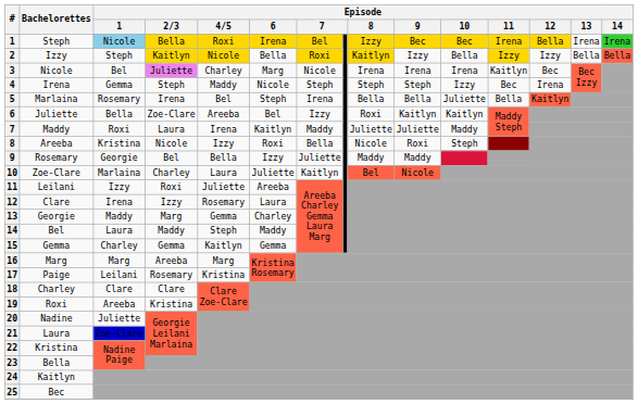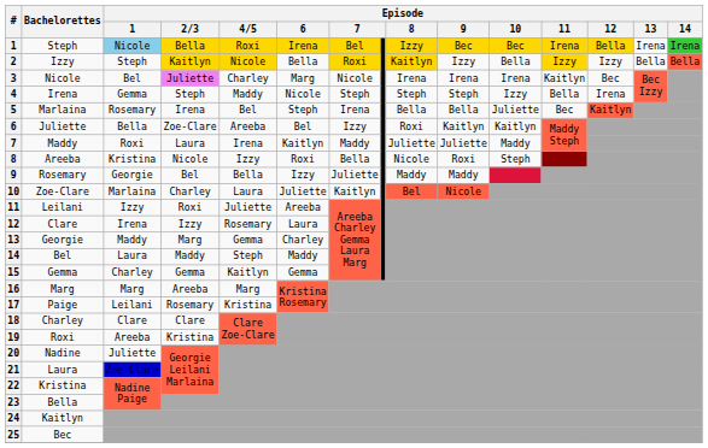 <table class="wikitable" style="text-align:center; font-size:92%">
 <tr>
 <th rowspan="2">#</th>
 <th rowspan="2">Bachelorettes</th>
 <th colspan="15">Episode</th>
 </tr>
 <tr>
 <th>1</th>
 <th>2/3</th>
 <th>4/5</th>
 <th>6</th>
 <th colspan="2">7</th>
 <th>8</th>
 <th>9</th>
 <th>10</th>
 <th>11</th>
 <th>12</th>
 <th>13</th>
 <th>14</th>
 </tr>
 <tr>
 <th>1</th>
 <td>Steph</td>
 <td bgcolor="skyblue">Nicole</td>
 <td bgcolor="gold">Bella</td>
 <td bgcolor="gold">Roxi</td>
 <td bgcolor="gold">Irena</td>
 <td bgcolor="gold">Bel</td>
 <td rowspan="15" bgcolor=#000></td>
 <td bgcolor="gold">Izzy</td>
 <td bgcolor="gold">Bec</td>
 <td bgcolor="gold">Bec</td>
 <td bgcolor="gold">Irena</td>
 <td bgcolor="gold">Bella</td>
 <td>Irena</td>
 <td bgcolor="limegreen">Irena</td>
 </tr>
 <tr>
 <th>2</th>
 <td>Izzy</td>
 <td>Steph</td>
 <td bgcolor="gold">Kaitlyn</td>
 <td bgcolor="gold">Nicole</td>
 <td>Bella</td>
 <td bgcolor="gold">Roxi</td>
 <td bgcolor="gold">Kaitlyn</td>
 <td>Izzy</td>
 <td>Bella</td>
 <td bgcolor="Gold">Izzy</td>
 <td>Izzy</td>
 <td>Bella</td>
 <td bgcolor="tomato">Bella</td>
 </tr>
 <tr>
 <th>3</th>
 <td>Nicole</td>
 <td>Bel</td>
 <td bgcolor="violet">Juliette</td>
 <td>Charley</td>
 <td>Marg</td>
 <td>Nicole</td>
 <td>Irena</td>
 <td>Irena</td>
 <td>Irena</td>
 <td>Kaitlyn</td>
 <td>Bec</td>
 <td bgcolor="tomato" rowspan="2">Bec<br>Izzy</td>
 <td bgcolor="darkgray" rowspan="2"></td>
 </tr>
 <tr>
 <th>4</th>
 <td>Irena</td>
 <td>Gemma</td>
 <td>Steph</td>
 <td>Maddy</td>
 <td>Nicole</td>
 <td>Steph</td>
 <td>Steph</td>
 <td>Steph</td>
 <td>Izzy</td>
-<td>Bec</td>
+<td>Bella</td>
 <td>Irena</td>
 </tr>
 <tr>
 <th>5</th>
 <td>Marlaina</td>
 <td>Rosemary</td>
 <td>Irena</td>
 <td>Bel</td>
 <td>Steph</td>
 <td>Irena</td>
 <td>Bella</td>
 <td>Bella</td>
 <td>Juliette</td>
-<td>Bella</td>
+<td>Bec</td>
 <td bgcolor="tomato">Kaitlyn</td>
 <td bgcolor="darkgray" colspan="2"></td>
 </tr>
 <tr>
 <th>6</th>
 <td>Juliette</td>
 <td>Bella</td>
 <td>Zoe-Clare</td>
 <td>Areeba</td>
 <td>Bel</td>
 <td>Izzy</td>
 <td>Roxi</td>
 <td>Kaitlyn</td>
 <td>Kaitlyn</td>
 <td bgcolor="tomato" rowspan="2">Maddy<br>Steph</td>
 <td bgcolor="darkgray" colspan="3"></td>
 </tr>
 <tr>
 <th>7</th>
 <td>Maddy</td>
 <td>Roxi</td>
 <td>Laura</td>
 <td>Irena</td>
 <td>Kaitlyn</td>
 <td>Maddy</td>
 <td>Juliette</td>
 <td>Juliette</td>
 <td>Maddy</td>
 <td bgcolor="darkgray" colspan="3"></td>
 </tr>
 <tr>
 <th>8</th>
 <td>Areeba</td>
 <td>Kristina</td>
 <td>Nicole</td>
 <td>Izzy</td>
 <td>Roxi</td>
 <td>Bella</td>
 <td>Nicole</td>
 <td>Roxi</td>
 <td>Steph</td>
 <td bgcolor="8B0000"></td>
 <td bgcolor="darkgray" rowspan="2" colspan="4"></td>
 </tr>
 <tr>
 <th>9</th>
 <td>Rosemary</td>
 <td>Georgie</td>
 <td>Bel</td>
 <td>Bella</td>
 <td>Izzy</td>
 <td>Juliette</td>
 <td>Maddy</td>
 <td>Maddy</td>
 <td bgcolor="crimson"></td>
 <td bgcolor="darkgray" colspan="4"></td>
 </tr>
 <tr>
 <th>10</th>
 <td>Zoe-Clare</td>
 <td>Marlaina</td>
 <td>Charley</td>
 <td>Laura</td>
 <td>Juliette</td>
 <td>Kaitlyn</td>
 <td bgcolor="tomato">Bel</td>
 <td bgcolor="tomato">Nicole</td>
 <td bgcolor="darkgray" colspan="5"></td>
 </tr>
 <tr>
 <th>11</th>
 <td>Leilani</td>
 <td>Izzy</td>
 <td>Roxi</td>
 <td>Juliette</td>
 <td>Areeba</td>
 <td bgcolor="tomato" rowspan="5">Areeba<br>Charley<br>Gemma<br>Laura<br>Marg</td>
 <td bgcolor="darkgray" colspan="7" rowspan="5"></td>
 </tr>
 <tr>
 <th>12</th>
 <td>Clare</td>
 <td>Irena</td>
 <td>Izzy</td>
 <td>Rosemary</td>
 <td>Laura</td>
 </tr>
 <tr>
 <th>13</th>
 <td>Georgie</td>
 <td>Maddy</td>
 <td>Marg</td>
 <td>Gemma</td>
 <td>Charley</td>
 </tr>
 <tr>
 <th>14</th>
 <td>Bel</td>
 <td>Laura</td>
 <td>Maddy</td>
 <td>Steph</td>
 <td>Maddy</td>
 </tr>
 <tr>
 <th>15</th>
 <td>Gemma</td>
 <td>Charley</td>
 <td>Gemma</td>
 <td>Kaitlyn</td>
 <td>Gemma</td>
 </tr>
 <tr>
 <th>16</th>
 <td>Marg</td>
 <td>Marg</td>
 <td>Areeba</td>
 <td>Marg</td>
 <td bgcolor="tomato" rowspan="2">Kristina<br>Rosemary</td>
 <td bgcolor="darkgray" colspan="9" rowspan="2"></td>
 </tr>
 <tr>
 <th>17</th>
 <td>Paige</td>
 <td>Leilani</td>
 <td>Rosemary</td>
 <td>Kristina</td>
 </tr>
 <tr>
 <th>18</th>
 <td>Charley</td>
 <td>Clare</td>
 <td>Clare</td>
 <td bgcolor="tomato" rowspan="2">Clare<br>Zoe-Clare</td>
 <td bgcolor="darkgray" colspan="10" rowspan="2"></td>
 </tr>
 <tr>
 <th>19</th>
 <td>Roxi</td>
 <td>Areeba</td>
 <td>Kristina</td>
 </tr>
 <tr>
 <th>20</th>
 <td>Nadine</td>
 <td>Juliette</td>
 <td bgcolor="tomato" rowspan="3">Georgie<br>Leilani<br>Marlaina</td>
 <td bgcolor="darkgray" colspan="12" rowspan="3"></td>
 </tr>
 <tr>
 <th>21</th>
 <td>Laura</td>
 <td bgcolor=0000CE><span>Zoe-Clare</span></td>
 </tr>
 <tr>
 <th>22</th>
 <td>Kristina</td>
 <td bgcolor="tomato" rowspan="2">Nadine<br>Paige</td>
 </tr>
 <tr>
 <th>23</th>
 <td>Bella</td>
 <td bgcolor="darkgray" colspan="13" rowspan="1"></td>
 </tr>
 <tr>
 <th>24</th>
 <td>Kaitlyn</td>
 <td bgcolor="darkgray" colspan="13" rowspan="1"></td>
 </tr>
 <tr>
 <th>25</th>
 <td>Bec</td>
 <td bgcolor="darkgray" colspan="13" rowspan="1"></td>
 </tr>
 <tr>
 </tr>
 </table>
